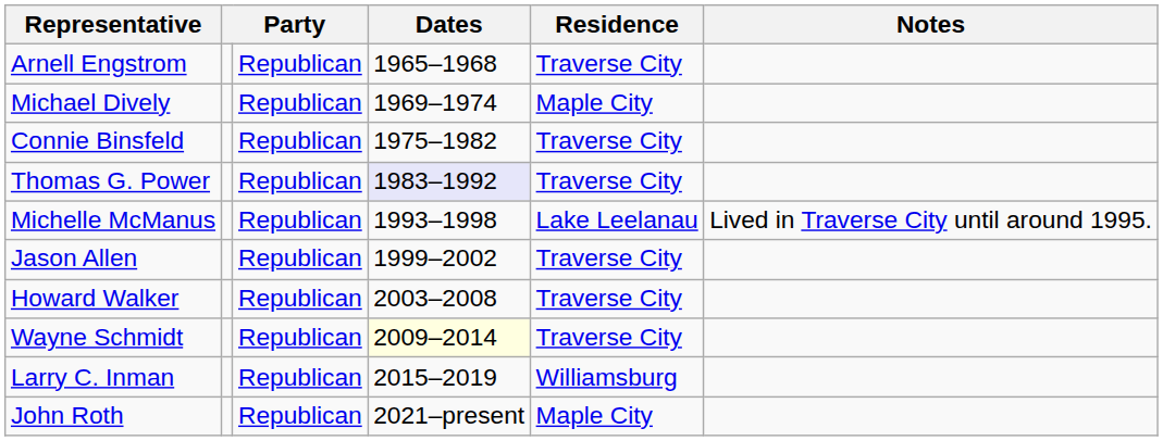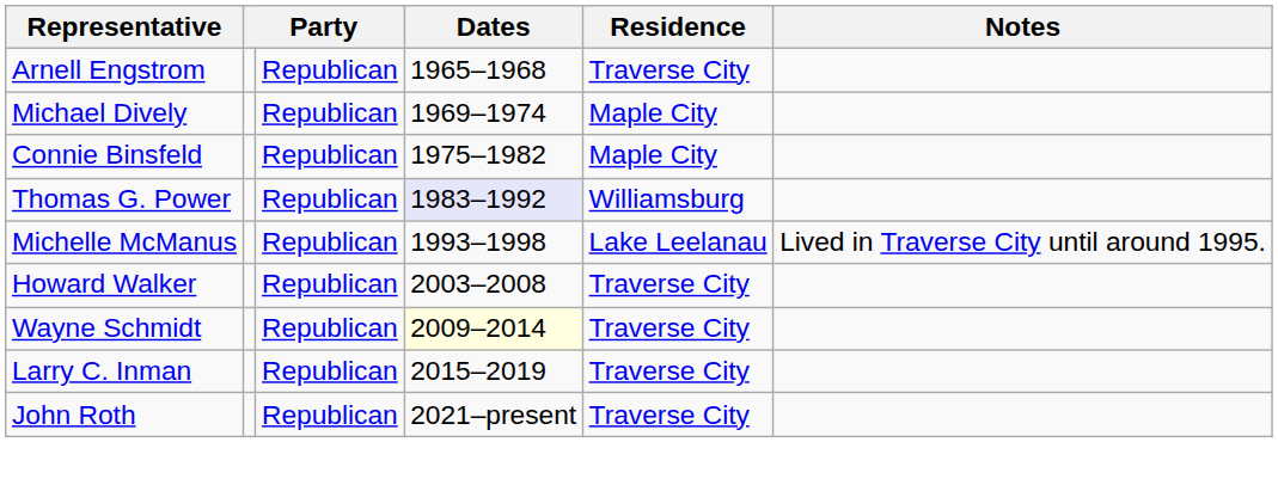 <table class=wikitable>
 <tr valign=bottom>
 <th>Representative</th>
 <th colspan="2">Party</th>
 <th>Dates</th>
 <th>Residence</th>
 <th>Notes</th>
 </tr>
 <tr>
 <td><a href='#'>Arnell Engstrom</a></td>
 <td bgcolor=></td>
 <td><a href='#'>Republican</a></td>
 <td>1965–1968</td>
 <td><a href='#'>Traverse City</a></td>
 <td></td>
 </tr>
 <tr>
 <td><a href='#'>Michael Dively</a></td>
 <td bgcolor=></td>
 <td><a href='#'>Republican</a></td>
 <td>1969–1974</td>
 <td><a href='#'>Maple City</a></td>
 <td></td>
 </tr>
 <tr>
 <td><a href='#'>Connie Binsfeld</a></td>
 <td bgcolor=></td>
 <td><a href='#'>Republican</a></td>
 <td>1975–1982</td>
-<td><a href='#'>Traverse City</a></td>
+<td><a href='#'>Maple City</a></td>
 <td></td>
 </tr>
 <tr>
 <td><a href='#'>Thomas G. Power</a></td>
 <td bgcolor=></td>
 <td><a href='#'>Republican</a></td>
 <td style="background: lavender;">1983–1992</td>
-<td><a href='#'>Traverse City</a></td>
+<td><a href='#'>Williamsburg</a></td>
 <td></td>
 </tr>
 <tr>
 <td><a href='#'>Michelle McManus</a></td>
 <td bgcolor=></td>
 <td><a href='#'>Republican</a></td>
 <td>1993–1998</td>
 <td><a href='#'>Lake Leelanau</a></td>
 <td>Lived in <a href='#'>Traverse City</a> until around 1995.</td>
-</tr>
-<tr>
-<td><a href='#'>Jason Allen</a></td>
-<td bgcolor=></td>
-<td><a href='#'>Republican</a></td>
-<td>1999–2002</td>
-<td><a href='#'>Traverse City</a></td>
-<td></td>
 </tr>
 <tr>
 <td><a href='#'>Howard Walker</a></td>
 <td bgcolor=></td>
 <td><a href='#'>Republican</a></td>
 <td>2003–2008</td>
 <td><a href='#'>Traverse City</a></td>
 <td></td>
 </tr>
 <tr>
 <td><a href='#'>Wayne Schmidt</a></td>
 <td bgcolor=></td>
 <td><a href='#'>Republican</a></td>
 <td style="background: lightyellow;">2009–2014</td>
 <td><a href='#'>Traverse City</a></td>
 <td></td>
 </tr>
 <tr>
 <td><a href='#'>Larry C. Inman</a></td>
 <td bgcolor=></td>
 <td><a href='#'>Republican</a></td>
 <td>2015–2019</td>
-<td><a href='#'>Williamsburg</a></td>
+<td><a href='#'>Traverse City</a></td>
 <td></td>
 </tr>
 <tr>
 <td><a href='#'>John Roth</a></td>
 <td bgcolor=></td>
 <td><a href='#'>Republican</a></td>
 <td>2021–present</td>
-<td><a href='#'>Maple City</a></td>
+<td><a href='#'>Traverse City</a></td>
 <td></td>
 </tr>
 </table>
